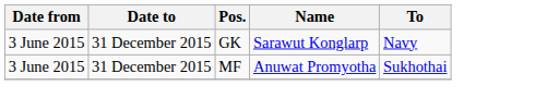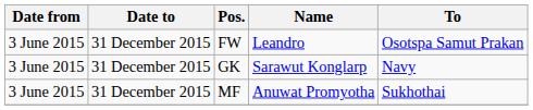 <table class="wikitable">
 <tr>
 <th>Date from</th>
 <th>Date to</th>
 <th>Pos.</th>
 <th>Name</th>
 <th>To</th>
+</tr>
+<tr>
+<td>3 June 2015</td>
+<td>31 December 2015</td>
+<td>FW</td>
+<td> <a href='#'>Leandro</a></td>
+<td> <a href='#'>Osotspa Samut Prakan</a></td>
 </tr>
 <tr>
 <td>3 June 2015</td>
 <td>31 December 2015</td>
 <td>GK</td>
 <td> <a href='#'>Sarawut Konglarp</a></td>
 <td> <a href='#'>Navy</a></td>
 </tr>
 <tr>
 <td>3 June 2015</td>
 <td>31 December 2015</td>
 <td>MF</td>
 <td> <a href='#'>Anuwat Promyotha</a></td>
 <td> <a href='#'>Sukhothai</a></td>
 </tr>
 <tr>
 </tr>
 </table>
